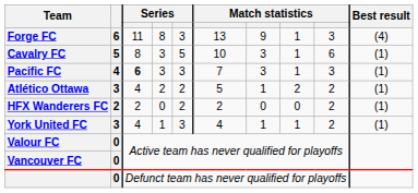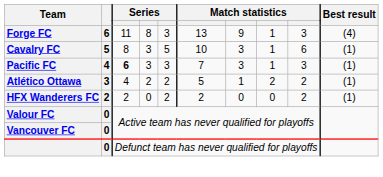 <table class="wikitable sortable" style="text-align: center">
 <tr>
 <th rowspan="2">Team</th>
 <th rowspan="2" style="border-right:2px solid black;"></th>
 <th colspan="3" style="border-left:2px solid black;">Series</th>
 <th colspan="4" style="border-left:2px solid black;">Match statistics</th>
 <th rowspan="2" style="border-left:2px solid black;">Best result</th>
 </tr>
 <tr>
 <th></th>
 <th></th>
 <th style="border-right:2px solid black;"></th>
 <th></th>
 <th></th>
 <th></th>
 <th></th>
 </tr>
 <tr>
 <th style="text-align: left"><a href='#'>Forge FC</a></th>
 <th style="border-right:2px solid black;">6</th>
 <td style="border-left:2px solid black;">11</td>
 <td>8</td>
 <td>3</td>
 <td style="border-left:2px solid black;">13</td>
 <td>9</td>
 <td>1</td>
 <td>3</td>
 <td style="border-left:2px solid black;"> (4)</td>
 </tr>
 <tr>
 <th style="text-align: left"><a href='#'>Cavalry FC</a></th>
 <th style="border-right:2px solid black;">5</th>
 <td style="border-left:2px solid black;">8</td>
 <td>3</td>
 <td>5</td>
 <td style="border-left:2px solid black;">10</td>
 <td>3</td>
 <td>1</td>
 <td>6</td>
 <td style="border-left:2px solid black;"> (1)</td>
 </tr>
 <tr>
 <th style="text-align: left"><a href='#'>Pacific FC</a></th>
 <th style="border-right:2px solid black;">4</th>
 <td style="border-left:2px solid black;"><strong>6</strong></td>
 <td>3</td>
 <td>3</td>
 <td style="border-left:2px solid black;">7</td>
 <td>3</td>
 <td>1</td>
 <td>3</td>
 <td style="border-left:2px solid black;"> (1)</td>
 </tr>
 <tr>
 <th style="text-align: left"><a href='#'>Atlético Ottawa</a></th>
 <th style="border-right:2px solid black;">3</th>
 <td style="border-left:2px solid black;">4</td>
 <td>2</td>
 <td>2</td>
 <td style="border-left:2px solid black;">5</td>
 <td>1</td>
 <td>2</td>
 <td>2</td>
 <td style="border-left:2px solid black;"> (1)</td>
 </tr>
 <tr>
 <th style="text-align: left"><a href='#'>HFX Wanderers FC</a></th>
 <th style="border-right:2px solid black;">2</th>
 <td style="border-left:2px solid black;">2</td>
 <td>0</td>
 <td>2</td>
 <td style="border-left:2px solid black;">2</td>
 <td>0</td>
 <td>0</td>
 <td>2</td>
 <td style="border-left:2px solid black;"> (1)</td>
 </tr>
 <tr>
-<th style="text-align: left"><a href='#'>York United FC</a></th>
-<th style="border-right:2px solid black;">3</th>
-<td style="border-left:2px solid black;">4</td>
-<td>1</td>
-<td>3</td>
-<td style="border-left:2px solid black;">4</td>
-<td>1</td>
-<td>1</td>
-<td>2</td>
-<td style="border-left:2px solid black;" rowspan="1"> (1)</td>
-</tr>
-<tr>
 <th style="text-align: left"><a href='#'>Valour FC</a></th>
 <th style="border-right:2px solid black;">0</th>
 <td rowspan="2" colspan="7"><em>Active team has never qualified for playoffs</em></td>
 <td style="border-left:2px solid black;" rowspan="2"></td>
 </tr>
 <tr>
 <th style="text-align: left"><a href='#'>Vancouver FC</a></th>
 <th style="border-right:2px solid black;">0</th>
 </tr>
 <tr style="border-top:2px solid red;">
 <th style="text-align: left"></th>
 <th style="border-right:2px solid black;">0</th>
 <td colspan="7"><em>Defunct team has never qualified for playoffs</em></td>
 <td style="border-left:2px solid black;" rowspan="1"></td>
 </tr>
 </table>
